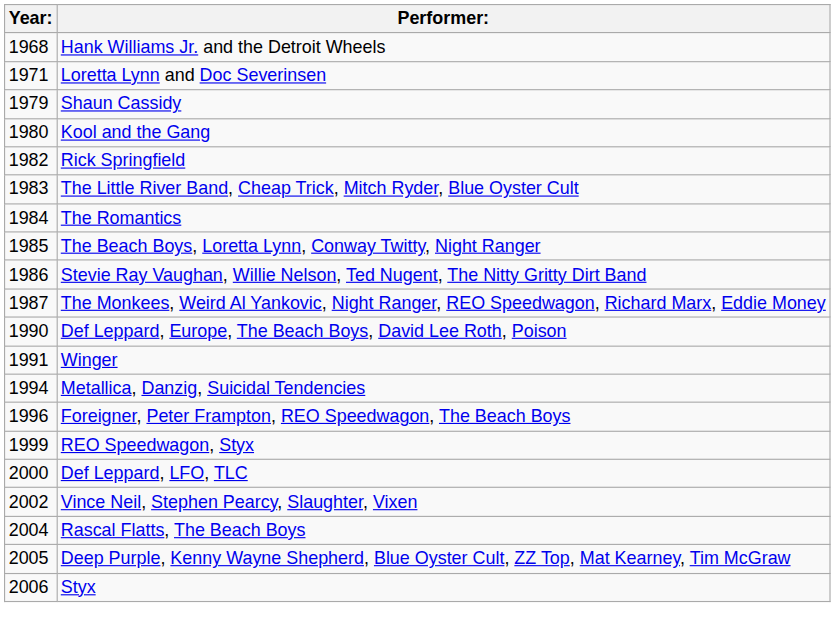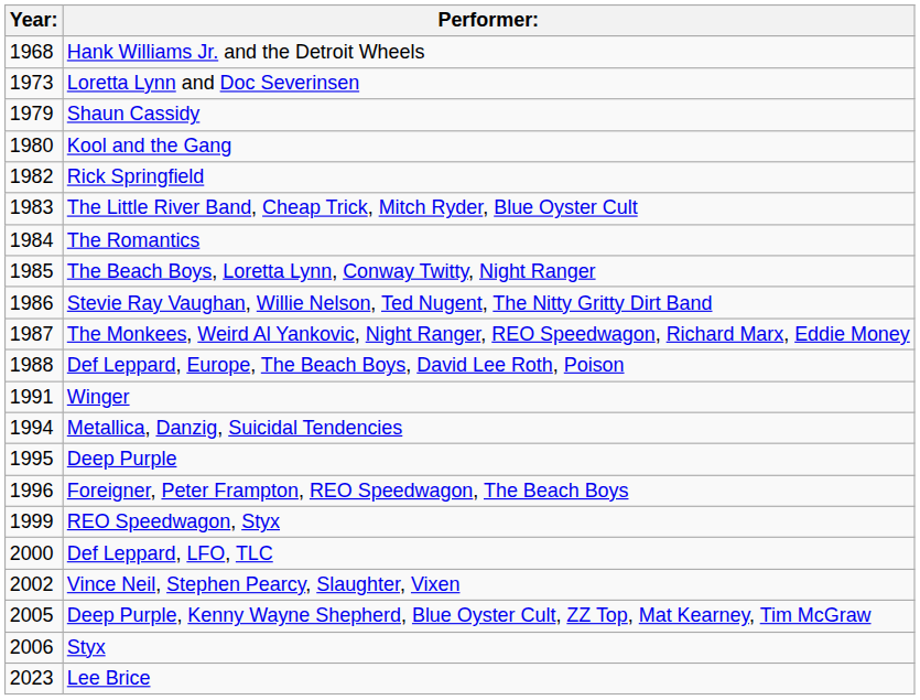 <table class="wikitable">
 <tr>
 <th>Year:</th>
 <th>Performer:</th>
 </tr>
 <tr>
 <td>1968</td>
 <td><a href='#'>Hank Williams Jr.</a> and the Detroit Wheels</td>
 </tr>
 <tr>
-<td>1971</td>
+<td>1973</td>
 <td><a href='#'>Loretta Lynn</a> and <a href='#'>Doc Severinsen</a></td>
 </tr>
 <tr>
 <td>1979</td>
 <td><a href='#'>Shaun Cassidy</a></td>
 </tr>
 <tr>
 <td>1980</td>
 <td><a href='#'>Kool and the Gang</a></td>
 </tr>
 <tr>
 <td>1982</td>
 <td><a href='#'>Rick Springfield</a></td>
 </tr>
 <tr>
 <td>1983</td>
 <td><a href='#'>The Little River Band</a>, <a href='#'>Cheap Trick</a>, <a href='#'>Mitch Ryder</a>, <a href='#'>Blue Oyster Cult</a></td>
 </tr>
 <tr>
 <td>1984</td>
 <td><a href='#'>The Romantics</a></td>
 </tr>
 <tr>
 <td>1985</td>
 <td><a href='#'>The Beach Boys</a>, <a href='#'>Loretta Lynn</a>, <a href='#'>Conway Twitty</a>, <a href='#'>Night Ranger</a></td>
 </tr>
 <tr>
 <td>1986</td>
 <td><a href='#'>Stevie Ray Vaughan</a>, <a href='#'>Willie Nelson</a>, <a href='#'>Ted Nugent</a>, <a href='#'>The Nitty Gritty Dirt Band</a></td>
 </tr>
 <tr>
 <td>1987</td>
 <td><a href='#'>The Monkees</a>, <a href='#'>Weird Al Yankovic</a>, <a href='#'>Night Ranger</a>, <a href='#'>REO Speedwagon</a>, <a href='#'>Richard Marx</a>, <a href='#'>Eddie Money</a></td>
 </tr>
 <tr>
-<td>1990</td>
+<td>1988</td>
 <td><a href='#'>Def Leppard</a>, <a href='#'>Europe</a>, <a href='#'>The Beach Boys</a>, <a href='#'>David Lee Roth</a>, <a href='#'>Poison</a></td>
 </tr>
 <tr>
 <td>1991</td>
 <td><a href='#'>Winger</a></td>
 </tr>
 <tr>
 <td>1994</td>
 <td><a href='#'>Metallica</a>, <a href='#'>Danzig</a>, <a href='#'>Suicidal Tendencies</a></td>
+</tr>
+<tr>
+<td>1995</td>
+<td><a href='#'>Deep Purple</a></td>
 </tr>
 <tr>
 <td>1996</td>
 <td><a href='#'>Foreigner</a>, <a href='#'>Peter Frampton</a>, <a href='#'>REO Speedwagon</a>, <a href='#'>The Beach Boys</a></td>
 </tr>
 <tr>
 <td>1999</td>
 <td><a href='#'>REO Speedwagon</a>, <a href='#'>Styx</a></td>
 </tr>
 <tr>
 <td>2000</td>
 <td><a href='#'>Def Leppard</a>, <a href='#'>LFO</a>, <a href='#'>TLC</a></td>
 </tr>
 <tr>
 <td>2002</td>
 <td><a href='#'>Vince Neil</a>, <a href='#'>Stephen Pearcy</a>, <a href='#'>Slaughter</a>, <a href='#'>Vixen</a></td>
 </tr>
 <tr>
-<td>2004</td>
-<td><a href='#'>Rascal Flatts</a>, <a href='#'>The Beach Boys</a></td>
-</tr>
-<tr>
 <td>2005</td>
 <td><a href='#'>Deep Purple</a>, <a href='#'>Kenny Wayne Shepherd</a>, <a href='#'>Blue Oyster Cult</a>, <a href='#'>ZZ Top</a>, <a href='#'>Mat Kearney</a>, <a href='#'>Tim McGraw</a></td>
 </tr>
 <tr>
 <td>2006</td>
 <td><a href='#'>Styx</a></td>
 </tr>
+<tr>
+<td>2023</td>
+<td><a href='#'>Lee Brice</a></td>
+</tr>
 </table>
